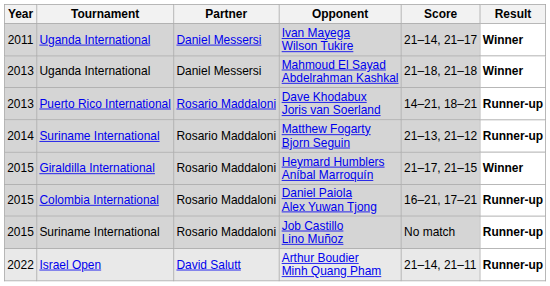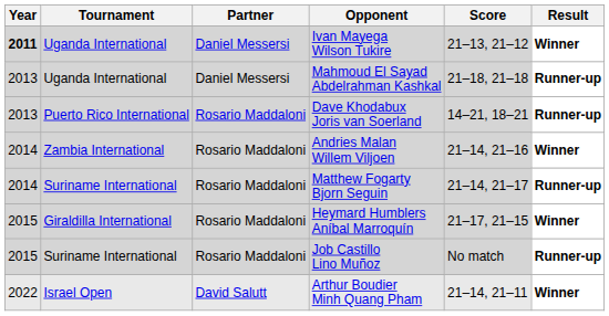 <table class="sortable wikitable" style="font-size: 90%;">
 <tr>
 <th>Year</th>
 <th>Tournament</th>
 <th>Partner</th>
 <th>Opponent</th>
 <th>Score</th>
 <th>Result</th>
 </tr>
 <tr style="background:#D5D5D5">
-<td align="center">2011</td>
+<td align="center"><strong>2011</strong></td>
 <td align="left"><a href='#'>Uganda International</a></td>
 <td align="left"> <a href='#'>Daniel Messersi</a></td>
 <td align="left"> <a href='#'>Ivan Mayega</a><br> <a href='#'>Wilson Tukire</a></td>
-<td align="left">21–14, 21–17</td>
+<td align="left">21–13, 21–12</td>
 <td style="text-align:left; background:white"> <strong>Winner</strong></td>
 </tr>
 <tr style="background:#D5D5D5">
 <td align="center">2013</td>
 <td align="left">Uganda International</td>
 <td align="left"> Daniel Messersi</td>
 <td align="left"> <a href='#'>Mahmoud El Sayad</a><br> <a href='#'>Abdelrahman Kashkal</a></td>
 <td align="left">21–18, 21–18</td>
-<td style="text-align:left; background:white"> <strong>Winner</strong></td>
+<td style="text-align:left; background:white"> <strong>Runner-up</strong></td>
 </tr>
 <tr style="background:#D5D5D5">
 <td align="center">2013</td>
 <td align="left"><a href='#'>Puerto Rico International</a></td>
 <td align="left"> <a href='#'>Rosario Maddaloni</a></td>
 <td align="left"> <a href='#'>Dave Khodabux</a><br> <a href='#'>Joris van Soerland</a></td>
 <td align="left">14–21, 18–21</td>
 <td style="text-align:left; background:white"> <strong>Runner-up</strong></td>
 </tr>
 <tr style="background:#D5D5D5">
 <td align="center">2014</td>
+<td align="left"><a href='#'>Zambia International</a></td>
+<td align="left"> Rosario Maddaloni</td>
+<td align="left"> <a href='#'>Andries Malan</a><br> <a href='#'>Willem Viljoen</a></td>
+<td align="left">21–14, 21–16</td>
+<td style="text-align:left; background:white"> <strong>Winner</strong></td>
+</tr>
+<tr style="background:#D5D5D5">
+<td align="center">2014</td>
 <td align="left"><a href='#'>Suriname International</a></td>
 <td align="left"> Rosario Maddaloni</td>
 <td align="left"> <a href='#'>Matthew Fogarty</a><br> <a href='#'>Bjorn Seguin</a></td>
-<td align="left">21–13, 21–12</td>
+<td align="left">21–14, 21–17</td>
 <td style="text-align:left; background:white"> <strong>Runner-up</strong></td>
 </tr>
 <tr style="background:#D5D5D5">
 <td align="center">2015</td>
 <td align="left"><a href='#'>Giraldilla International</a></td>
 <td align="left"> Rosario Maddaloni</td>
 <td align="left"> <a href='#'>Heymard Humblers</a><br> <a href='#'>Aníbal Marroquín</a></td>
 <td align="left">21–17, 21–15</td>
 <td style="text-align:left; background:white"> <strong>Winner</strong></td>
-</tr>
-<tr style="background:#D5D5D5">
-<td align="center">2015</td>
-<td align="left"><a href='#'>Colombia International</a></td>
-<td align="left"> Rosario Maddaloni</td>
-<td align="left"> <a href='#'>Daniel Paiola</a><br> <a href='#'>Alex Yuwan Tjong</a></td>
-<td align="left">16–21, 17–21</td>
-<td style="text-align:left; background:white"> <strong>Runner-up</strong></td>
 </tr>
 <tr style="background:#D5D5D5">
 <td align="center">2015</td>
 <td align="left">Suriname International</td>
 <td align="left"> Rosario Maddaloni</td>
 <td align="left"> <a href='#'>Job Castillo</a><br> <a href='#'>Lino Muñoz</a></td>
 <td align="left">No match</td>
 <td style="text-align:left; background:white"> <strong>Runner-up</strong></td>
 </tr>
 <tr style="background:#E9E9E9">
 <td align="center">2022</td>
 <td align="left"><a href='#'>Israel Open</a></td>
 <td align="left"> <a href='#'>David Salutt</a></td>
 <td align="left"> <a href='#'>Arthur Boudier</a><br> <a href='#'>Minh Quang Pham</a></td>
 <td align="left">21–14, 21–11</td>
-<td style="text-align:left; background:white"> <strong>Runner-up</strong></td>
+<td style="text-align:left; background:white"> <strong>Winner</strong></td>
 </tr>
 </table>
